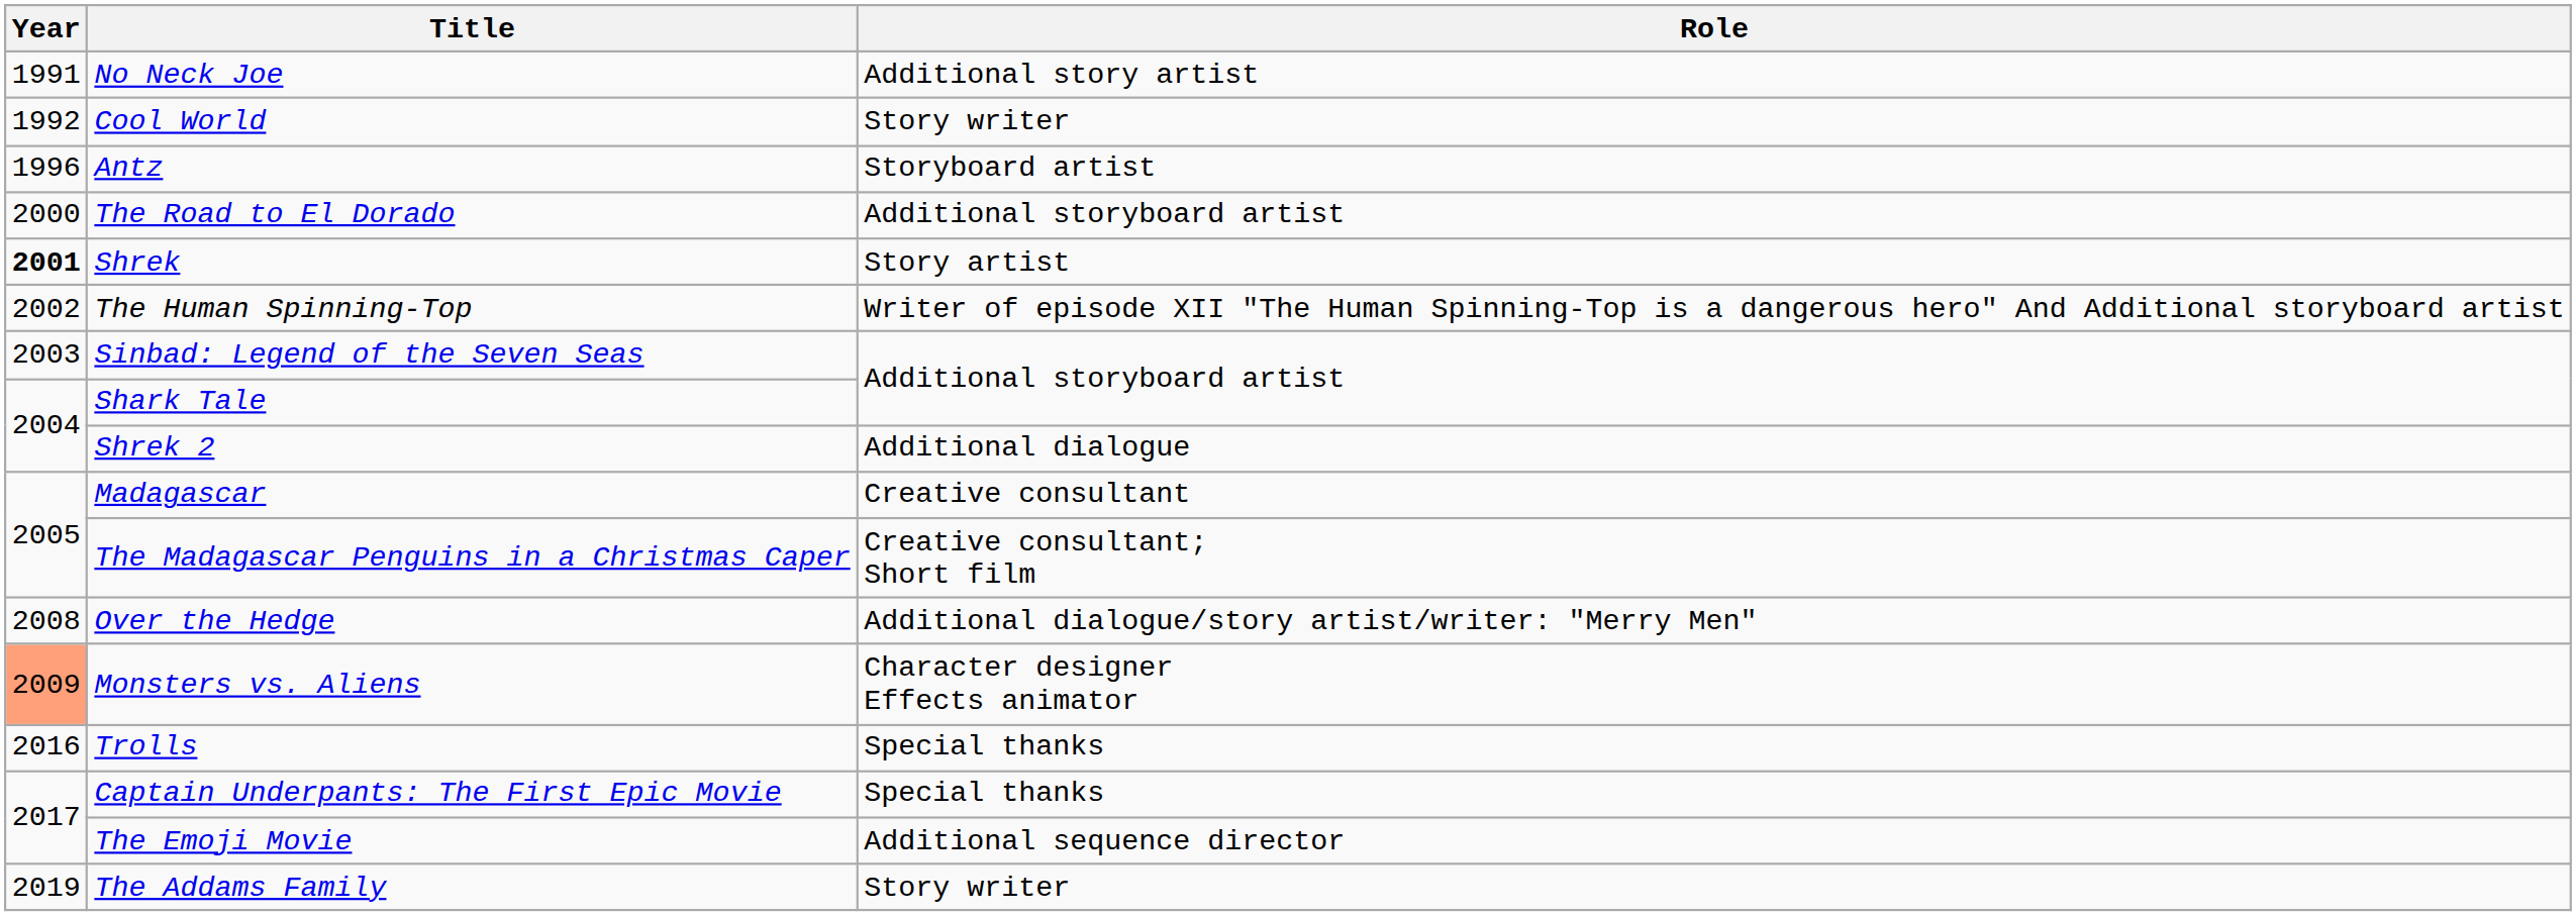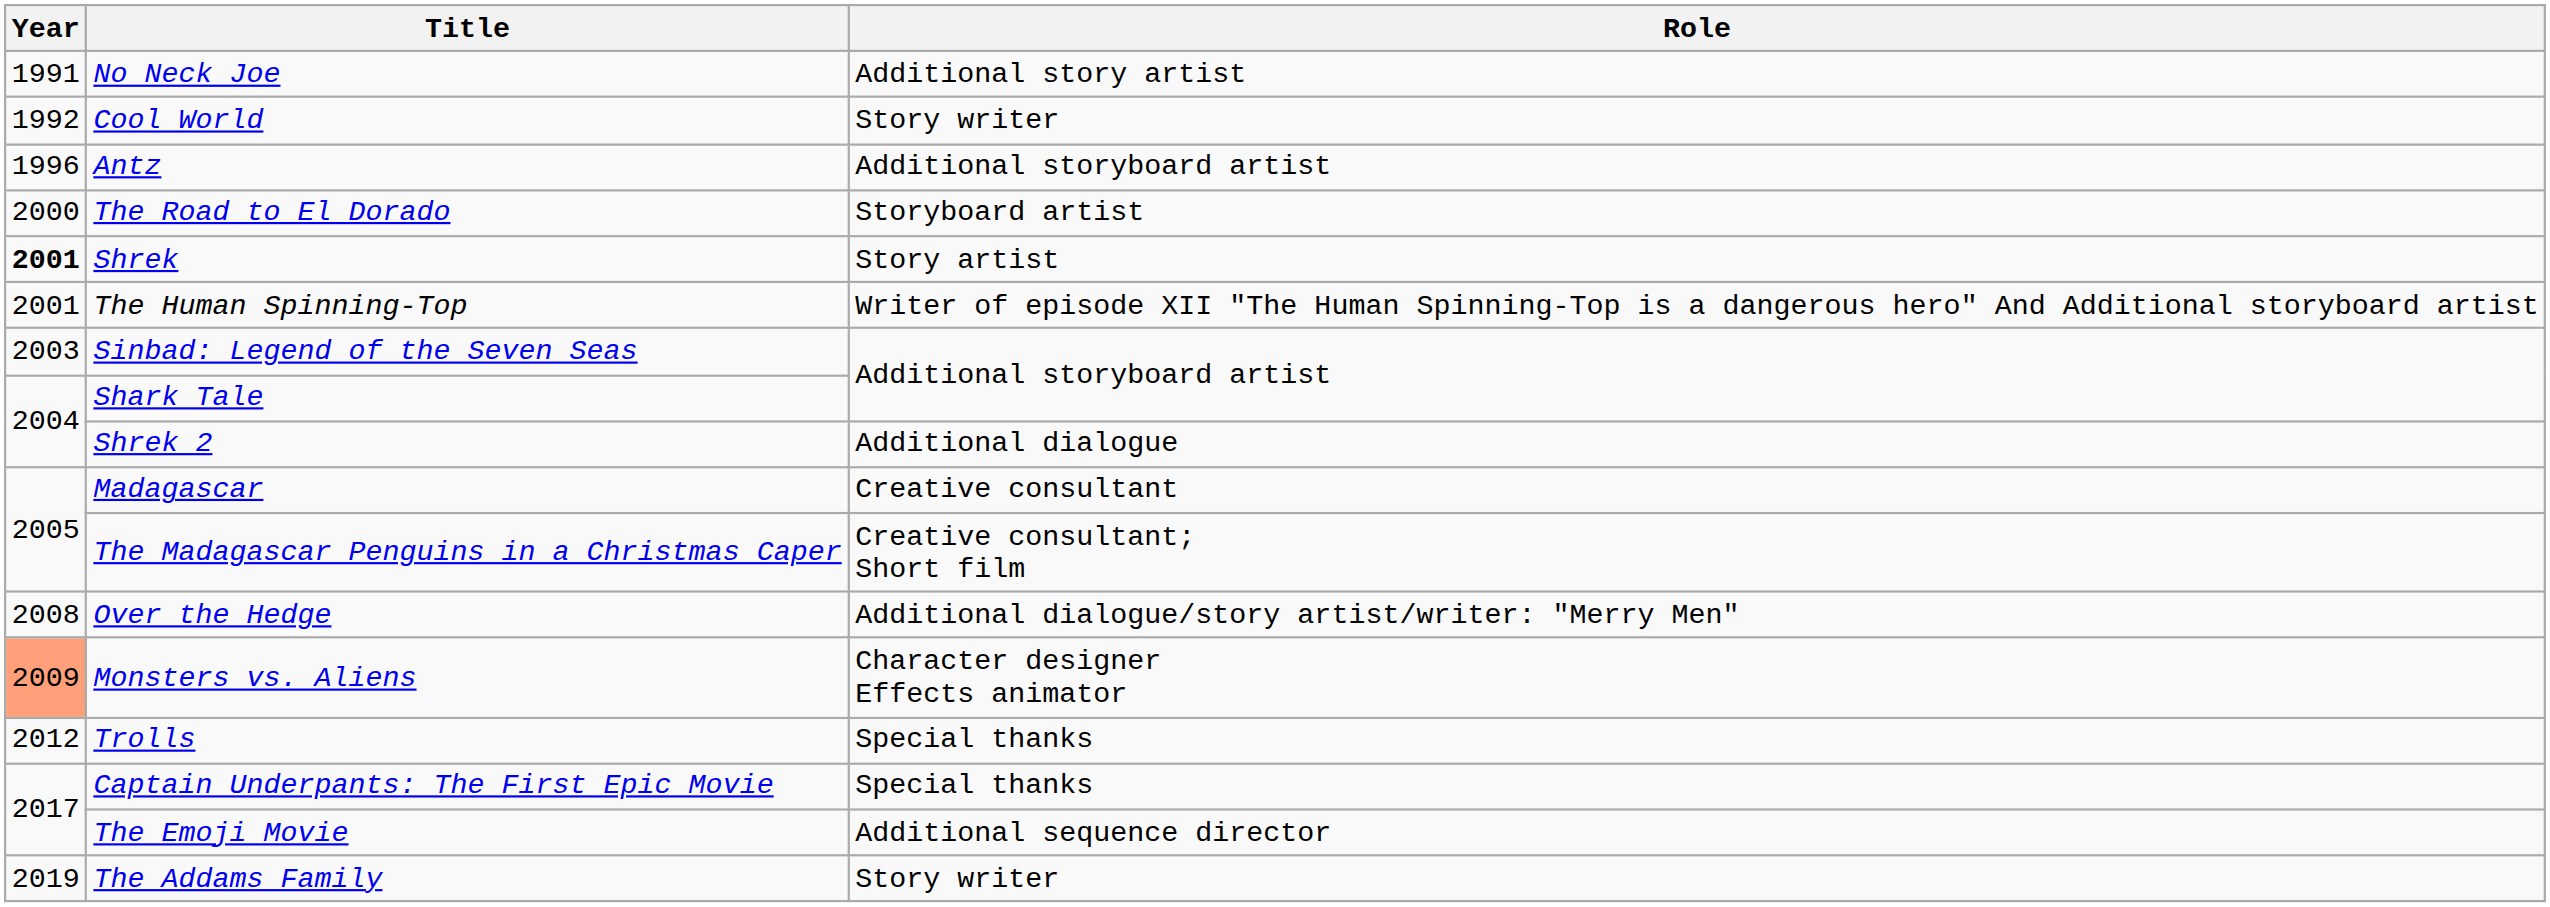 <table class="wikitable">
 <tr>
 <th>Year</th>
 <th>Title</th>
 <th>Role</th>
 </tr>
 <tr>
 <td>1991</td>
 <td><em><a href='#'>No Neck Joe</a></em></td>
 <td>Additional story artist</td>
 </tr>
 <tr>
 <td>1992</td>
 <td><em><a href='#'>Cool World</a></em></td>
 <td>Story writer</td>
 </tr>
 <tr>
 <td>1996</td>
 <td><em><a href='#'>Antz</a></em></td>
-<td>Storyboard artist</td>
+<td>Additional storyboard artist</td>
 </tr>
 <tr>
 <td>2000</td>
 <td><em><a href='#'>The Road to El Dorado</a></em></td>
-<td>Additional storyboard artist</td>
+<td>Storyboard artist</td>
 </tr>
 <tr>
 <td><strong>2001</strong></td>
 <td><em><a href='#'>Shrek</a></em></td>
 <td>Story artist</td>
 </tr>
 <tr>
-<td>2002</td>
+<td>2001</td>
 <td><em>The Human Spinning-Top</em></td>
 <td>Writer of episode XII "The Human Spinning-Top is a dangerous hero" And Additional storyboard artist</td>
 </tr>
 <tr>
 <td>2003</td>
 <td><em><a href='#'>Sinbad: Legend of the Seven Seas</a></em></td>
 <td rowspan=2>Additional storyboard artist</td>
 </tr>
 <tr>
 <td rowspan="2">2004</td>
 <td><em><a href='#'>Shark Tale</a></em></td>
 </tr>
 <tr>
 <td><em><a href='#'>Shrek 2</a></em></td>
 <td>Additional dialogue</td>
 </tr>
 <tr>
 <td rowspan="2">2005</td>
 <td><em><a href='#'>Madagascar</a></em></td>
 <td>Creative consultant</td>
 </tr>
 <tr>
 <td><em><a href='#'>The Madagascar Penguins in a Christmas Caper</a></em></td>
 <td>Creative consultant;<br>Short film</td>
 </tr>
 <tr>
 <td>2008</td>
 <td><em><a href='#'>Over the Hedge</a></em></td>
 <td>Additional dialogue/story artist/writer: "Merry Men"</td>
 </tr>
 <tr>
 <td style="background: lightsalmon;">2009</td>
 <td><em><a href='#'>Monsters vs. Aliens</a></em></td>
 <td>Character designer<br>Effects animator</td>
 </tr>
 <tr>
-<td>2016</td>
+<td>2012</td>
 <td><em><a href='#'>Trolls</a></em></td>
 <td>Special thanks</td>
 </tr>
 <tr>
 <td rowspan=2>2017</td>
 <td><em><a href='#'>Captain Underpants: The First Epic Movie</a></em></td>
 <td>Special thanks</td>
 </tr>
 <tr>
 <td><em><a href='#'>The Emoji Movie</a></em></td>
 <td>Additional sequence director</td>
 </tr>
 <tr>
 <td>2019</td>
 <td><em><a href='#'>The Addams Family</a></em></td>
 <td>Story writer</td>
 </tr>
 </table>
